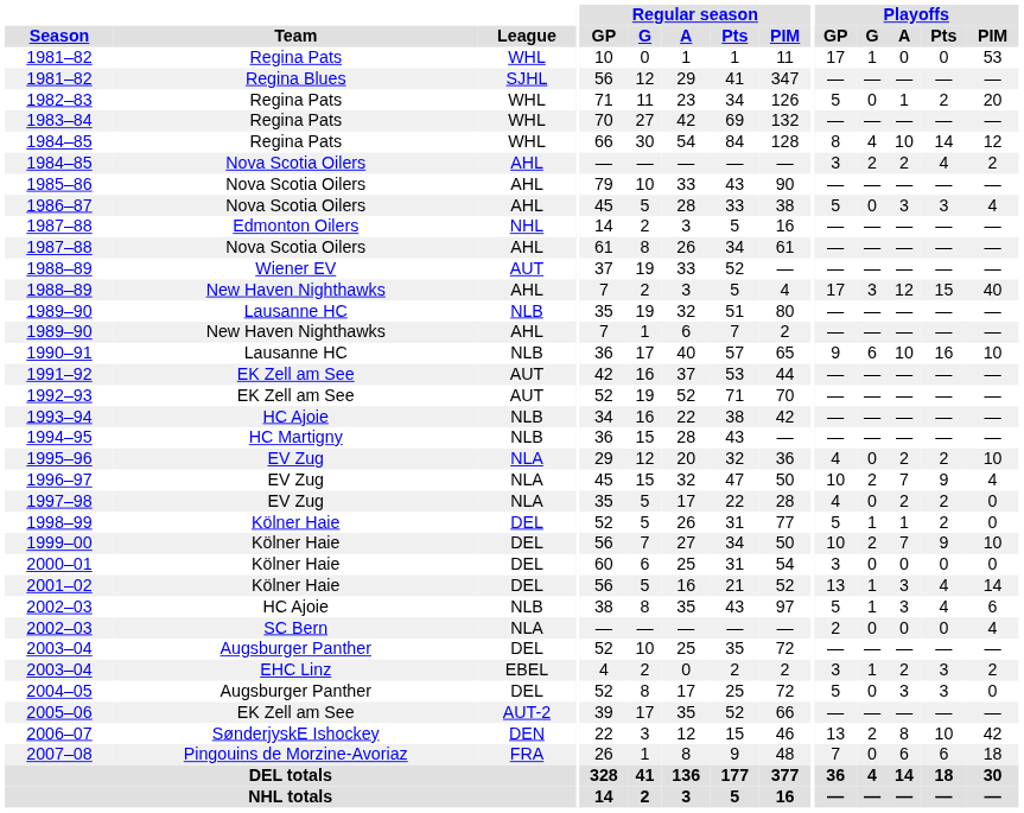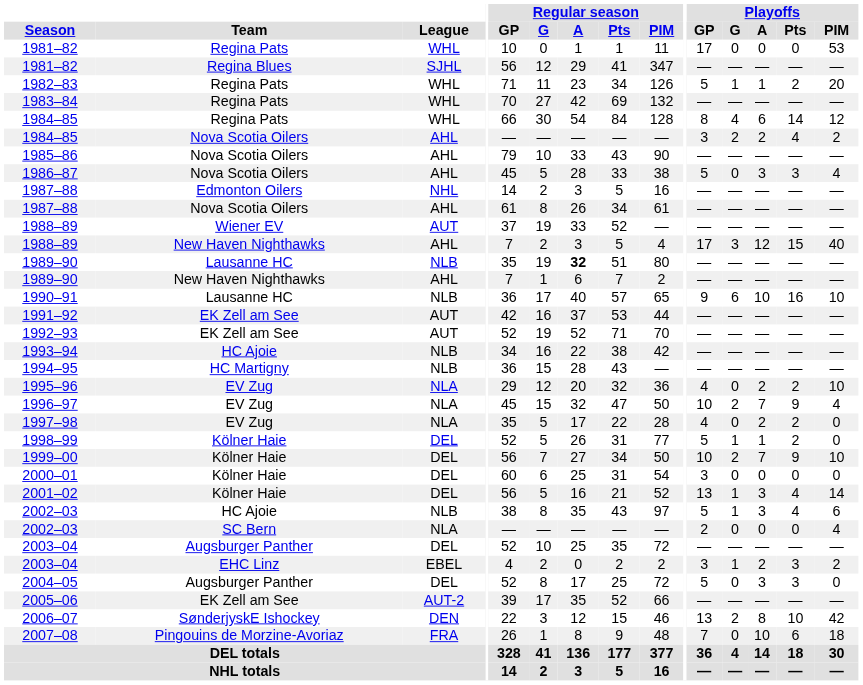 <table border="0" cellpadding="1" cellspacing="0" style="text-align:center; width:60em">
 <tr bgcolor="#e0e0e0">
 <th colspan="3" bgcolor="#ffffff"></th>
 <th rowspan="100" bgcolor="#ffffff"></th>
 <th colspan="5"><a href='#'>Regular season</a></th>
 <th rowspan="100" bgcolor="#ffffff"></th>
 <th colspan="5"><a href='#'>Playoffs</a></th>
 </tr>
 <tr bgcolor="#e0e0e0">
 <th><a href='#'>Season</a></th>
 <th>Team</th>
 <th>League</th>
 <th>GP</th>
 <th><a href='#'>G</a></th>
 <th><a href='#'>A</a></th>
 <th><a href='#'>Pts</a></th>
 <th><a href='#'>PIM</a></th>
 <th>GP</th>
 <th>G</th>
 <th>A</th>
 <th>Pts</th>
 <th>PIM</th>
 </tr>
 <tr>
 <td><a href='#'>1981–82</a></td>
 <td><a href='#'>Regina Pats</a></td>
 <td><a href='#'>WHL</a></td>
 <td>10</td>
 <td>0</td>
 <td>1</td>
 <td>1</td>
 <td>11</td>
 <td>17</td>
-<td>1</td>
+<td>0</td>
 <td>0</td>
 <td>0</td>
 <td>53</td>
 </tr>
 <tr bgcolor="#f0f0f0">
 <td><a href='#'>1981–82</a></td>
 <td><a href='#'>Regina Blues</a></td>
 <td><a href='#'>SJHL</a></td>
 <td>56</td>
 <td>12</td>
 <td>29</td>
 <td>41</td>
 <td>347</td>
 <td>—</td>
 <td>—</td>
 <td>—</td>
 <td>—</td>
 <td>—</td>
 </tr>
 <tr>
 <td><a href='#'>1982–83</a></td>
 <td>Regina Pats</td>
 <td>WHL</td>
 <td>71</td>
 <td>11</td>
 <td>23</td>
 <td>34</td>
 <td>126</td>
 <td>5</td>
-<td>0</td>
+<td>1</td>
 <td>1</td>
 <td>2</td>
 <td>20</td>
 </tr>
 <tr bgcolor="#f0f0f0">
 <td><a href='#'>1983–84</a></td>
 <td>Regina Pats</td>
 <td>WHL</td>
 <td>70</td>
 <td>27</td>
 <td>42</td>
 <td>69</td>
 <td>132</td>
 <td>—</td>
 <td>—</td>
 <td>—</td>
 <td>—</td>
 <td>—</td>
 </tr>
 <tr>
 <td><a href='#'>1984–85</a></td>
 <td>Regina Pats</td>
 <td>WHL</td>
 <td>66</td>
 <td>30</td>
 <td>54</td>
 <td>84</td>
 <td>128</td>
 <td>8</td>
 <td>4</td>
-<td>10</td>
+<td>6</td>
 <td>14</td>
 <td>12</td>
 </tr>
 <tr bgcolor="#f0f0f0">
 <td><a href='#'>1984–85</a></td>
 <td><a href='#'>Nova Scotia Oilers</a></td>
 <td><a href='#'>AHL</a></td>
 <td>—</td>
 <td>—</td>
 <td>—</td>
 <td>—</td>
 <td>—</td>
 <td>3</td>
 <td>2</td>
 <td>2</td>
 <td>4</td>
 <td>2</td>
 </tr>
 <tr>
 <td><a href='#'>1985–86</a></td>
 <td>Nova Scotia Oilers</td>
 <td>AHL</td>
 <td>79</td>
 <td>10</td>
 <td>33</td>
 <td>43</td>
 <td>90</td>
 <td>—</td>
 <td>—</td>
 <td>—</td>
 <td>—</td>
 <td>—</td>
 </tr>
 <tr bgcolor="#f0f0f0">
 <td><a href='#'>1986–87</a></td>
 <td>Nova Scotia Oilers</td>
 <td>AHL</td>
 <td>45</td>
 <td>5</td>
 <td>28</td>
 <td>33</td>
 <td>38</td>
 <td>5</td>
 <td>0</td>
 <td>3</td>
 <td>3</td>
 <td>4</td>
 </tr>
 <tr>
 <td><a href='#'>1987–88</a></td>
 <td><a href='#'>Edmonton Oilers</a></td>
 <td><a href='#'>NHL</a></td>
 <td>14</td>
 <td>2</td>
 <td>3</td>
 <td>5</td>
 <td>16</td>
 <td>—</td>
 <td>—</td>
 <td>—</td>
 <td>—</td>
 <td>—</td>
 </tr>
 <tr bgcolor="#f0f0f0">
 <td><a href='#'>1987–88</a></td>
 <td>Nova Scotia Oilers</td>
 <td>AHL</td>
 <td>61</td>
 <td>8</td>
 <td>26</td>
 <td>34</td>
 <td>61</td>
 <td>—</td>
 <td>—</td>
 <td>—</td>
 <td>—</td>
 <td>—</td>
 </tr>
 <tr>
 <td><a href='#'>1988–89</a></td>
 <td><a href='#'>Wiener EV</a></td>
 <td><a href='#'>AUT</a></td>
 <td>37</td>
 <td>19</td>
 <td>33</td>
 <td>52</td>
 <td>—</td>
 <td>—</td>
 <td>—</td>
 <td>—</td>
 <td>—</td>
 <td>—</td>
 </tr>
 <tr bgcolor="#f0f0f0">
 <td><a href='#'>1988–89</a></td>
 <td><a href='#'>New Haven Nighthawks</a></td>
 <td>AHL</td>
 <td>7</td>
 <td>2</td>
 <td>3</td>
 <td>5</td>
 <td>4</td>
 <td>17</td>
 <td>3</td>
 <td>12</td>
 <td>15</td>
 <td>40</td>
 </tr>
 <tr>
 <td><a href='#'>1989–90</a></td>
 <td><a href='#'>Lausanne HC</a></td>
 <td><a href='#'>NLB</a></td>
 <td>35</td>
 <td>19</td>
-<td>32</td>
+<td><strong>32</strong></td>
 <td>51</td>
 <td>80</td>
 <td>—</td>
 <td>—</td>
 <td>—</td>
 <td>—</td>
 <td>—</td>
 </tr>
 <tr bgcolor="#f0f0f0">
 <td><a href='#'>1989–90</a></td>
 <td>New Haven Nighthawks</td>
 <td>AHL</td>
 <td>7</td>
 <td>1</td>
 <td>6</td>
 <td>7</td>
 <td>2</td>
 <td>—</td>
 <td>—</td>
 <td>—</td>
 <td>—</td>
 <td>—</td>
 </tr>
 <tr>
 <td><a href='#'>1990–91</a></td>
 <td>Lausanne HC</td>
 <td>NLB</td>
 <td>36</td>
 <td>17</td>
 <td>40</td>
 <td>57</td>
 <td>65</td>
 <td>9</td>
 <td>6</td>
 <td>10</td>
 <td>16</td>
 <td>10</td>
 </tr>
 <tr bgcolor="#f0f0f0">
 <td><a href='#'>1991–92</a></td>
 <td><a href='#'>EK Zell am See</a></td>
 <td>AUT</td>
 <td>42</td>
 <td>16</td>
 <td>37</td>
 <td>53</td>
 <td>44</td>
 <td>—</td>
 <td>—</td>
 <td>—</td>
 <td>—</td>
 <td>—</td>
 </tr>
 <tr>
 <td><a href='#'>1992–93</a></td>
 <td>EK Zell am See</td>
 <td>AUT</td>
 <td>52</td>
 <td>19</td>
 <td>52</td>
 <td>71</td>
 <td>70</td>
 <td>—</td>
 <td>—</td>
 <td>—</td>
 <td>—</td>
 <td>—</td>
 </tr>
 <tr bgcolor="#f0f0f0">
 <td><a href='#'>1993–94</a></td>
 <td><a href='#'>HC Ajoie</a></td>
 <td>NLB</td>
 <td>34</td>
 <td>16</td>
 <td>22</td>
 <td>38</td>
 <td>42</td>
 <td>—</td>
 <td>—</td>
 <td>—</td>
 <td>—</td>
 <td>—</td>
 </tr>
 <tr>
 <td><a href='#'>1994–95</a></td>
 <td><a href='#'>HC Martigny</a></td>
 <td>NLB</td>
 <td>36</td>
 <td>15</td>
 <td>28</td>
 <td>43</td>
 <td>—</td>
 <td>—</td>
 <td>—</td>
 <td>—</td>
 <td>—</td>
 <td>—</td>
 </tr>
 <tr bgcolor="#f0f0f0">
 <td><a href='#'>1995–96</a></td>
 <td><a href='#'>EV Zug</a></td>
 <td><a href='#'>NLA</a></td>
 <td>29</td>
 <td>12</td>
 <td>20</td>
 <td>32</td>
 <td>36</td>
 <td>4</td>
 <td>0</td>
 <td>2</td>
 <td>2</td>
 <td>10</td>
 </tr>
 <tr>
 <td><a href='#'>1996–97</a></td>
 <td>EV Zug</td>
 <td>NLA</td>
 <td>45</td>
 <td>15</td>
 <td>32</td>
 <td>47</td>
 <td>50</td>
 <td>10</td>
 <td>2</td>
 <td>7</td>
 <td>9</td>
 <td>4</td>
 </tr>
 <tr bgcolor="#f0f0f0">
 <td><a href='#'>1997–98</a></td>
 <td>EV Zug</td>
 <td>NLA</td>
 <td>35</td>
 <td>5</td>
 <td>17</td>
 <td>22</td>
 <td>28</td>
 <td>4</td>
 <td>0</td>
 <td>2</td>
 <td>2</td>
 <td>0</td>
 </tr>
 <tr>
 <td><a href='#'>1998–99</a></td>
 <td><a href='#'>Kölner Haie</a></td>
 <td><a href='#'>DEL</a></td>
 <td>52</td>
 <td>5</td>
 <td>26</td>
 <td>31</td>
 <td>77</td>
 <td>5</td>
 <td>1</td>
 <td>1</td>
 <td>2</td>
 <td>0</td>
 </tr>
 <tr bgcolor="#f0f0f0">
 <td><a href='#'>1999–00</a></td>
 <td>Kölner Haie</td>
 <td>DEL</td>
 <td>56</td>
 <td>7</td>
 <td>27</td>
 <td>34</td>
 <td>50</td>
 <td>10</td>
 <td>2</td>
 <td>7</td>
 <td>9</td>
 <td>10</td>
 </tr>
 <tr>
 <td><a href='#'>2000–01</a></td>
 <td>Kölner Haie</td>
 <td>DEL</td>
 <td>60</td>
 <td>6</td>
 <td>25</td>
 <td>31</td>
 <td>54</td>
 <td>3</td>
 <td>0</td>
 <td>0</td>
 <td>0</td>
 <td>0</td>
 </tr>
 <tr bgcolor="#f0f0f0">
 <td><a href='#'>2001–02</a></td>
 <td>Kölner Haie</td>
 <td>DEL</td>
 <td>56</td>
 <td>5</td>
 <td>16</td>
 <td>21</td>
 <td>52</td>
 <td>13</td>
 <td>1</td>
 <td>3</td>
 <td>4</td>
 <td>14</td>
 </tr>
 <tr>
 <td><a href='#'>2002–03</a></td>
 <td>HC Ajoie</td>
 <td>NLB</td>
 <td>38</td>
 <td>8</td>
 <td>35</td>
 <td>43</td>
 <td>97</td>
 <td>5</td>
 <td>1</td>
 <td>3</td>
 <td>4</td>
 <td>6</td>
 </tr>
 <tr bgcolor="#f0f0f0">
 <td><a href='#'>2002–03</a></td>
 <td><a href='#'>SC Bern</a></td>
 <td>NLA</td>
 <td>—</td>
 <td>—</td>
 <td>—</td>
 <td>—</td>
 <td>—</td>
 <td>2</td>
 <td>0</td>
 <td>0</td>
 <td>0</td>
 <td>4</td>
 </tr>
 <tr>
 <td><a href='#'>2003–04</a></td>
 <td><a href='#'>Augsburger Panther</a></td>
 <td>DEL</td>
 <td>52</td>
 <td>10</td>
 <td>25</td>
 <td>35</td>
 <td>72</td>
 <td>—</td>
 <td>—</td>
 <td>—</td>
 <td>—</td>
 <td>—</td>
 </tr>
 <tr bgcolor="#f0f0f0">
 <td><a href='#'>2003–04</a></td>
 <td><a href='#'>EHC Linz</a></td>
 <td>EBEL</td>
 <td>4</td>
 <td>2</td>
 <td>0</td>
 <td>2</td>
 <td>2</td>
 <td>3</td>
 <td>1</td>
 <td>2</td>
 <td>3</td>
 <td>2</td>
 </tr>
 <tr>
 <td><a href='#'>2004–05</a></td>
 <td>Augsburger Panther</td>
 <td>DEL</td>
 <td>52</td>
 <td>8</td>
 <td>17</td>
 <td>25</td>
 <td>72</td>
 <td>5</td>
 <td>0</td>
 <td>3</td>
 <td>3</td>
 <td>0</td>
 </tr>
 <tr bgcolor="#f0f0f0">
 <td><a href='#'>2005–06</a></td>
 <td>EK Zell am See</td>
 <td><a href='#'>AUT-2</a></td>
 <td>39</td>
 <td>17</td>
 <td>35</td>
 <td>52</td>
 <td>66</td>
 <td>—</td>
 <td>—</td>
 <td>—</td>
 <td>—</td>
 <td>—</td>
 </tr>
 <tr>
 <td><a href='#'>2006–07</a></td>
 <td><a href='#'>SønderjyskE Ishockey</a></td>
 <td><a href='#'>DEN</a></td>
 <td>22</td>
 <td>3</td>
 <td>12</td>
 <td>15</td>
 <td>46</td>
 <td>13</td>
 <td>2</td>
 <td>8</td>
 <td>10</td>
 <td>42</td>
 </tr>
 <tr bgcolor="#f0f0f0">
 <td><a href='#'>2007–08</a></td>
 <td><a href='#'>Pingouins de Morzine-Avoriaz</a></td>
 <td><a href='#'>FRA</a></td>
 <td>26</td>
 <td>1</td>
 <td>8</td>
 <td>9</td>
 <td>48</td>
 <td>7</td>
 <td>0</td>
-<td>6</td>
+<td>10</td>
 <td>6</td>
 <td>18</td>
 </tr>
 <tr bgcolor="#e0e0e0">
 <th colspan="3">DEL totals</th>
 <th>328</th>
 <th>41</th>
 <th>136</th>
 <th>177</th>
 <th>377</th>
 <th>36</th>
 <th>4</th>
 <th>14</th>
 <th>18</th>
 <th>30</th>
 </tr>
 <tr bgcolor="#e0e0e0">
 <th colspan="3">NHL totals</th>
 <th>14</th>
 <th>2</th>
 <th>3</th>
 <th>5</th>
 <th>16</th>
 <th>—</th>
 <th>—</th>
 <th>—</th>
 <th>—</th>
 <th>—</th>
 </tr>
 </table>
